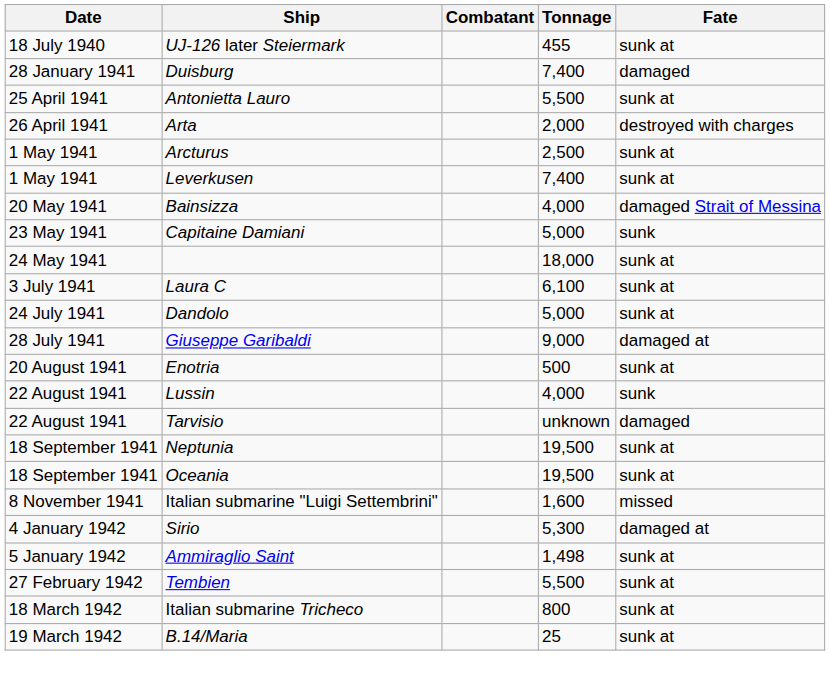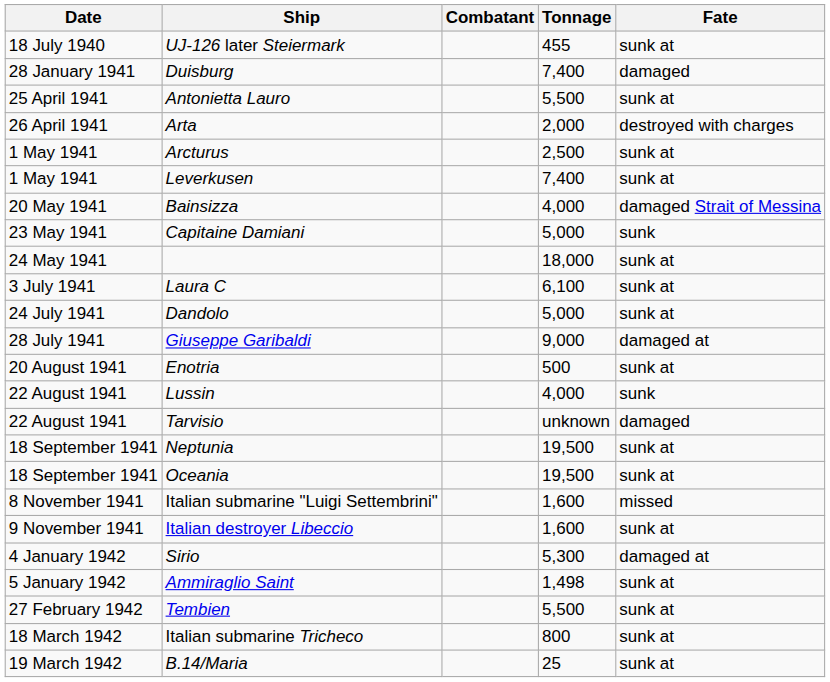 <table class="wikitable sortable" style="margin:1em auto;">
 <tr>
 <th>Date</th>
 <th>Ship</th>
 <th>Combatant</th>
 <th>Tonnage</th>
 <th>Fate</th>
 </tr>
 <tr>
 <td>18 July 1940</td>
 <td><em>UJ-126</em> later <em>Steiermark</em></td>
 <td></td>
 <td>455</td>
 <td>sunk at </td>
 </tr>
 <tr>
 <td>28 January 1941</td>
 <td><em>Duisburg </em></td>
 <td></td>
 <td>7,400</td>
 <td>damaged</td>
 </tr>
 <tr>
 <td>25 April 1941</td>
 <td><em>Antonietta Lauro</em></td>
 <td></td>
 <td>5,500</td>
 <td>sunk at </td>
 </tr>
 <tr>
 <td>26 April 1941</td>
 <td><em>Arta</em></td>
 <td></td>
 <td>2,000</td>
 <td>destroyed with charges </td>
 </tr>
 <tr>
 <td>1 May 1941</td>
 <td><em>Arcturus</em></td>
 <td></td>
 <td>2,500</td>
 <td>sunk at </td>
 </tr>
 <tr>
 <td>1 May 1941</td>
 <td><em>Leverkusen</em></td>
 <td></td>
 <td>7,400</td>
 <td>sunk at </td>
 </tr>
 <tr>
 <td>20 May 1941</td>
 <td><em>Bainsizza</em></td>
 <td></td>
 <td>4,000</td>
 <td>damaged <a href='#'>Strait of Messina</a></td>
 </tr>
 <tr>
 <td>23 May 1941</td>
 <td><em>Capitaine Damiani</em></td>
 <td></td>
 <td>5,000</td>
 <td>sunk </td>
 </tr>
 <tr>
 <td>24 May 1941</td>
 <td></td>
 <td></td>
 <td>18,000</td>
 <td>sunk at </td>
 </tr>
 <tr>
 <td>3 July 1941</td>
 <td><em>Laura C</em></td>
 <td></td>
 <td>6,100</td>
 <td>sunk at </td>
 </tr>
 <tr>
 <td>24 July 1941</td>
 <td><em>Dandolo</em></td>
 <td></td>
 <td>5,000</td>
 <td>sunk at </td>
 </tr>
 <tr>
 <td>28 July 1941</td>
 <td><em><a href='#'>Giuseppe Garibaldi</a></em></td>
 <td></td>
 <td>9,000</td>
 <td>damaged at </td>
 </tr>
 <tr>
 <td>20 August 1941</td>
 <td><em>Enotria</em></td>
 <td></td>
 <td>500</td>
 <td>sunk at </td>
 </tr>
 <tr>
 <td>22 August 1941</td>
 <td><em>Lussin</em></td>
 <td></td>
 <td>4,000</td>
 <td>sunk</td>
 </tr>
 <tr>
 <td>22 August 1941</td>
 <td><em>Tarvisio</em></td>
 <td></td>
 <td>unknown</td>
 <td>damaged</td>
 </tr>
 <tr>
 <td>18 September 1941</td>
 <td><em>Neptunia</em></td>
 <td></td>
 <td>19,500</td>
 <td>sunk at </td>
 </tr>
 <tr>
 <td>18 September 1941</td>
 <td><em>Oceania</em></td>
 <td></td>
 <td>19,500</td>
 <td>sunk at </td>
 </tr>
 <tr>
 <td>8 November 1941</td>
 <td>Italian submarine "Luigi Settembrini"</td>
 <td></td>
 <td>1,600</td>
 <td>missed</td>
 </tr>
 <tr>
+<td>9 November 1941</td>
+<td><a href='#'>Italian destroyer <em>Libeccio</em></a></td>
+<td></td>
+<td>1,600</td>
+<td>sunk at </td>
+</tr>
+<tr>
 <td>4 January 1942</td>
 <td><em>Sirio</em></td>
 <td></td>
 <td>5,300</td>
 <td>damaged at </td>
 </tr>
 <tr>
 <td>5 January 1942</td>
 <td><a href='#'><em>Ammiraglio Saint</em></a></td>
 <td></td>
 <td>1,498</td>
 <td>sunk at </td>
 </tr>
 <tr>
 <td>27 February 1942</td>
 <td><em><a href='#'>Tembien</a></em></td>
 <td></td>
 <td>5,500</td>
 <td>sunk at </td>
 </tr>
 <tr>
 <td>18 March 1942</td>
 <td>Italian submarine <em>Tricheco</em></td>
 <td></td>
 <td>800</td>
 <td>sunk at </td>
 </tr>
 <tr>
 <td>19 March 1942</td>
 <td><em>B.14/Maria</em></td>
 <td></td>
 <td>25</td>
 <td>sunk at </td>
 </tr>
 </table>
